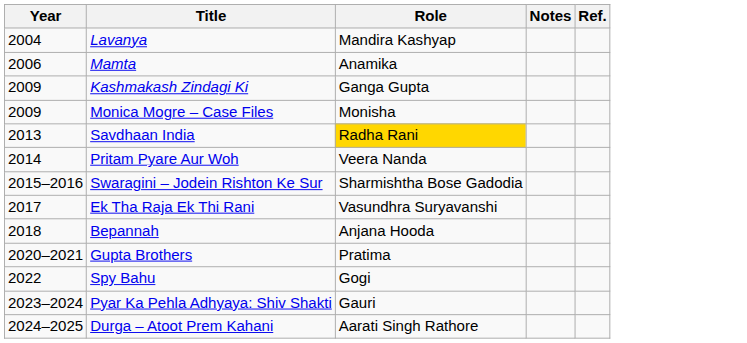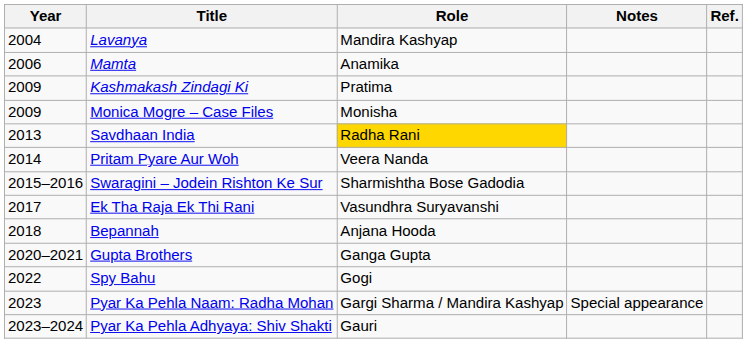 <table class="wikitable sortable">
 <tr>
 <th>Year</th>
 <th>Title</th>
 <th>Role</th>
 <th class="unsortable">Notes</th>
 <th class="unsortable">Ref.</th>
 </tr>
 <tr>
 <td>2004</td>
 <td><em><a href='#'>Lavanya</a></em></td>
 <td>Mandira Kashyap</td>
 <td></td>
 <td></td>
 </tr>
 <tr>
 <td>2006</td>
 <td><em><a href='#'>Mamta</a></em></td>
 <td>Anamika</td>
 <td></td>
 <td></td>
 </tr>
 <tr>
 <td>2009</td>
 <td><em><a href='#'>Kashmakash Zindagi Ki</a></td>
-<td>Ganga Gupta</td>
+<td>Pratima</td>
 <td></td>
 <td></td>
 </tr>
 <tr>
 <td>2009</td>
 <td></em><a href='#'>Monica Mogre – Case Files</a><em></td>
 <td>Monisha</td>
 <td></td>
 <td></td>
 </tr>
 <tr>
 <td>2013</td>
 <td></em><a href='#'>Savdhaan India</a><em></td>
 <td style="background: gold;">Radha Rani</td>
 <td></td>
 <td></td>
 </tr>
 <tr>
 <td>2014</td>
 <td></em><a href='#'>Pritam Pyare Aur Woh</a><em></td>
 <td>Veera Nanda</td>
 <td></td>
 <td></td>
 </tr>
 <tr>
 <td>2015–2016</td>
 <td></em><a href='#'>Swaragini – Jodein Rishton Ke Sur</a><em></td>
 <td>Sharmishtha Bose Gadodia</td>
 <td></td>
 <td></td>
 </tr>
 <tr>
 <td>2017</td>
 <td></em><a href='#'>Ek Tha Raja Ek Thi Rani</a><em></td>
 <td>Vasundhra Suryavanshi</td>
 <td></td>
 <td></td>
 </tr>
 <tr>
 <td>2018</td>
 <td></em><a href='#'>Bepannah</a><em></td>
 <td>Anjana Hooda</td>
 <td></td>
 <td></td>
 </tr>
 <tr>
 <td>2020–2021</td>
 <td></em><a href='#'>Gupta Brothers</a><em></td>
-<td>Pratima</td>
+<td>Ganga Gupta</td>
 <td></td>
 <td></td>
 </tr>
 <tr>
 <td>2022</td>
 <td></em><a href='#'>Spy Bahu</a><em></td>
 <td>Gogi</td>
 <td></td>
 <td></td>
 </tr>
 <tr>
+<td>2023</td>
+<td></em><a href='#'>Pyar Ka Pehla Naam: Radha Mohan</a><em></td>
+<td>Gargi Sharma / Mandira Kashyap</td>
+<td>Special appearance</td>
+<td></td>
+</tr>
+<tr>
 <td>2023–2024</td>
 <td></em><a href='#'>Pyar Ka Pehla Adhyaya: Shiv Shakti</a><em></td>
 <td>Gauri</td>
 <td></td>
 <td></td>
 </tr>
-<tr>
-<td>2024–2025</td>
-<td></em><a href='#'>Durga – Atoot Prem Kahani</a><em></td>
-<td>Aarati Singh Rathore</td>
-<td></td>
-<td></td>
-</tr>
 </table>
